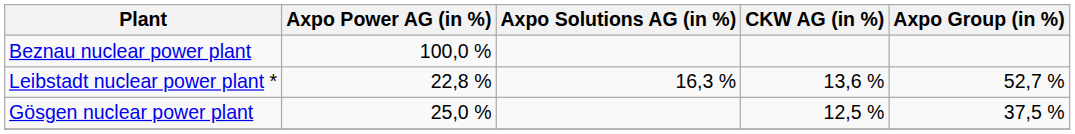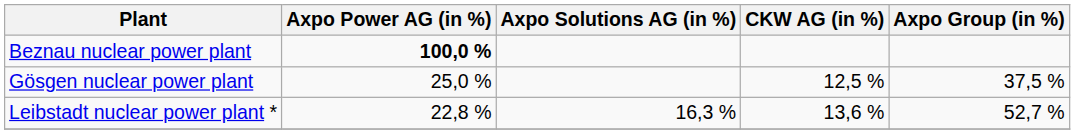 <table class="wikitable">
 <tr>
 <th>Plant</th>
 <th>Axpo Power AG (in %)</th>
 <th>Axpo Solutions AG (in %)</th>
 <th>CKW AG (in %)</th>
 <th>Axpo Group (in %)</th>
 </tr>
 <tr>
 <td><a href='#'>Beznau nuclear power plant</a></td>
-<td align="right">100,0 %</td>
+<td align="right"><strong>100,0 %</strong></td>
 <td align="right"></td>
 <td align="right"></td>
 <td align="right"></td>
+</tr>
+<tr>
+<td><a href='#'>Gösgen nuclear power plant</a></td>
+<td align="right">25,0 %</td>
+<td align="right"></td>
+<td align="right">12,5 %</td>
+<td align="right">37,5 %</td>
 </tr>
 <tr>
 <td><a href='#'>Leibstadt nuclear power plant</a> *</td>
 <td align="right">22,8 %</td>
 <td align="right">16,3 %</td>
 <td align="right">13,6 %</td>
 <td align="right">52,7 %</td>
 </tr>
 <tr>
-<td><a href='#'>Gösgen nuclear power plant</a></td>
-<td align="right">25,0 %</td>
-<td align="right"></td>
-<td align="right">12,5 %</td>
-<td align="right">37,5 %</td>
-</tr>
-<tr>
 </tr>
 </table>
